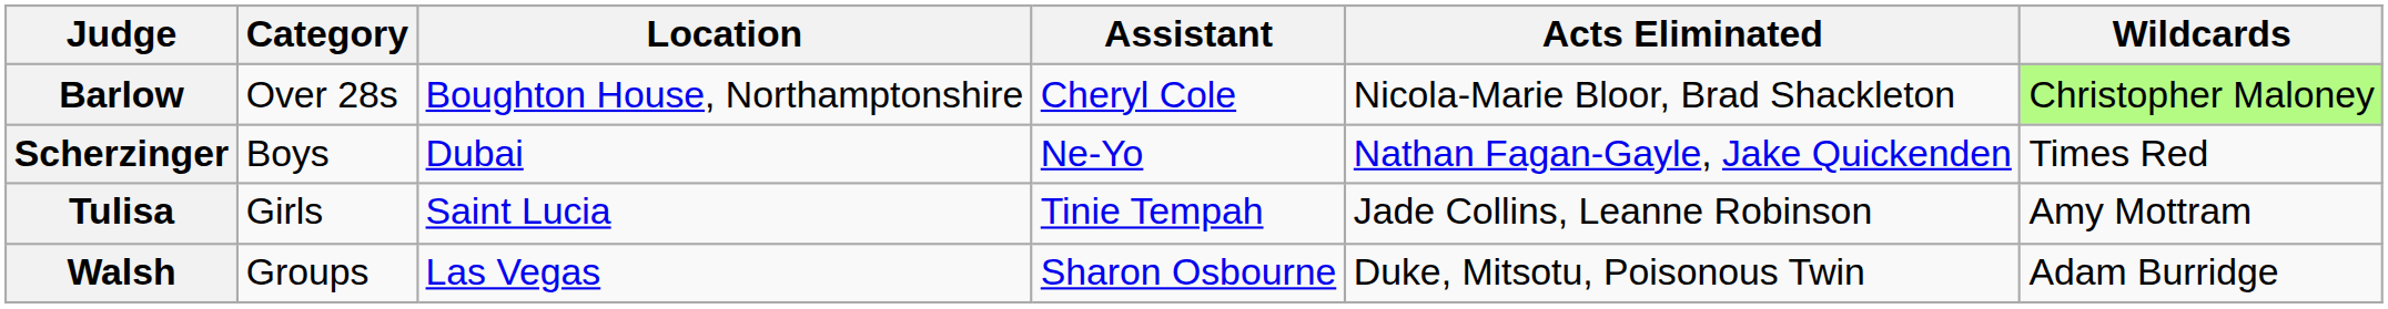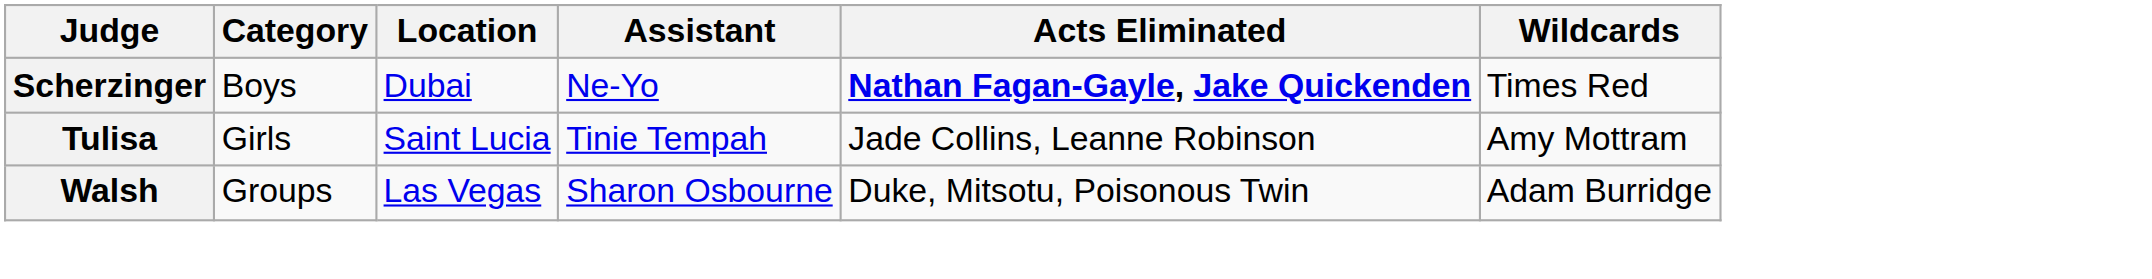 <table class="wikitable plainrowheaders">
 <tr>
 <th>Judge</th>
 <th>Category</th>
 <th>Location</th>
 <th>Assistant</th>
 <th>Acts Eliminated</th>
 <th>Wildcards</th>
 </tr>
 <tr>
-<th scope="row">Barlow</th>
-<td>Over 28s</td>
-<td><a href='#'>Boughton House</a>, Northamptonshire</td>
-<td><a href='#'>Cheryl Cole</a></td>
-<td>Nicola-Marie Bloor, Brad Shackleton</td>
-<td style="background:#B4FB84">Christopher Maloney</td>
-</tr>
-<tr>
 <th scope="row">Scherzinger</th>
 <td>Boys</td>
 <td><a href='#'>Dubai</a></td>
 <td><a href='#'>Ne-Yo</a></td>
-<td><a href='#'>Nathan Fagan-Gayle</a>, <a href='#'>Jake Quickenden</a></td>
+<td><strong><a href='#'>Nathan Fagan-Gayle</a>, <a href='#'>Jake Quickenden</a></strong></td>
 <td>Times Red</td>
 </tr>
 <tr>
 <th scope="row">Tulisa</th>
 <td>Girls</td>
 <td><a href='#'>Saint Lucia</a></td>
 <td><a href='#'>Tinie Tempah</a></td>
 <td>Jade Collins, Leanne Robinson</td>
 <td>Amy Mottram</td>
 </tr>
 <tr>
 <th scope="row">Walsh</th>
 <td>Groups</td>
 <td><a href='#'>Las Vegas</a></td>
 <td><a href='#'>Sharon Osbourne</a></td>
 <td>Duke, Mitsotu, Poisonous Twin</td>
 <td>Adam Burridge</td>
 </tr>
 </table>
